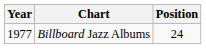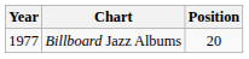 <table class="wikitable">
 <tr>
 <th>Year</th>
 <th>Chart</th>
 <th>Position</th>
 </tr>
 <tr>
 <td>1977</td>
 <td><em>Billboard</em> Jazz Albums</td>
-<td align="center">24</td>
+<td align="center">20</td>
 </tr>
 </table>
